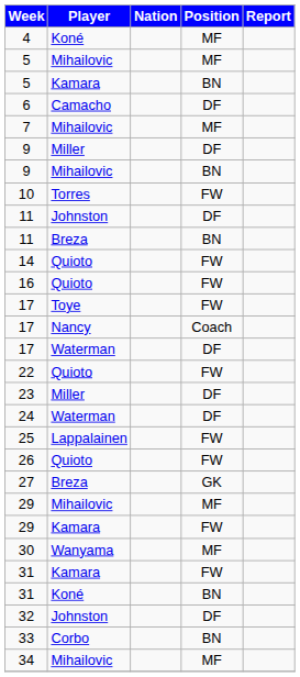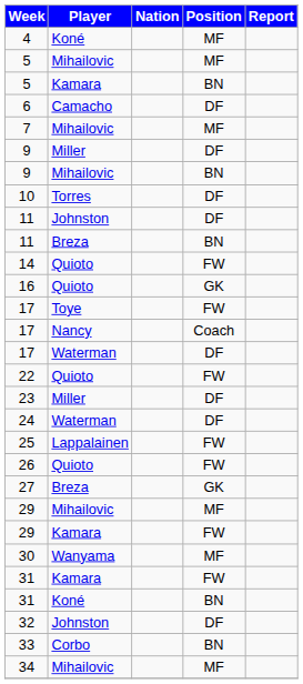 <table class="wikitable" style="font-size: 95%; text-align: center;">
 <tr>
 <th style="background:#00f; color:white; text-align:center;">Week</th>
 <th style="background:#00f; color:white; text-align:center;">Player</th>
 <th style="background:#00f; color:white; text-align:center;">Nation</th>
 <th style="background:#00f; color:white; text-align:center;">Position</th>
 <th style="background:#00f; color:white; text-align:center;">Report</th>
 </tr>
 <tr>
 <td>4</td>
 <td style="text-align:left;"><a href='#'>Koné</a></td>
 <td style="text-align:left;"></td>
 <td>MF</td>
 <td></td>
 </tr>
 <tr>
 <td>5</td>
 <td style="text-align:left;"><a href='#'>Mihailovic</a></td>
 <td style="text-align:left;"></td>
 <td>MF</td>
 <td></td>
 </tr>
 <tr>
 <td>5</td>
 <td style="text-align:left;"><a href='#'>Kamara</a></td>
 <td style="text-align:left;"></td>
 <td>BN</td>
 <td></td>
 </tr>
 <tr>
 <td>6</td>
 <td style="text-align:left;"><a href='#'>Camacho</a></td>
 <td style="text-align:left;"></td>
 <td>DF</td>
 <td></td>
 </tr>
 <tr>
 <td>7</td>
 <td style="text-align:left;"><a href='#'>Mihailovic</a></td>
 <td style="text-align:left;"></td>
 <td>MF</td>
 <td></td>
 </tr>
 <tr>
 <td>9</td>
 <td style="text-align:left;"><a href='#'>Miller</a></td>
 <td style="text-align:left;"></td>
 <td>DF</td>
 <td></td>
 </tr>
 <tr>
 <td>9</td>
 <td style="text-align:left;"><a href='#'>Mihailovic</a></td>
 <td style="text-align:left;"></td>
 <td>BN</td>
 <td></td>
 </tr>
 <tr>
 <td>10</td>
 <td style="text-align:left;"><a href='#'>Torres</a></td>
 <td style="text-align:left;"></td>
-<td>FW</td>
+<td>DF</td>
 <td></td>
 </tr>
 <tr>
 <td>11</td>
 <td style="text-align:left;"><a href='#'>Johnston</a></td>
 <td style="text-align:left;"></td>
 <td>DF</td>
 <td></td>
 </tr>
 <tr>
 <td>11</td>
 <td style="text-align:left;"><a href='#'>Breza</a></td>
 <td style="text-align:left;"></td>
 <td>BN</td>
 <td></td>
 </tr>
 <tr>
 <td>14</td>
 <td style="text-align:left;"><a href='#'>Quioto</a></td>
 <td style="text-align:left;"></td>
 <td>FW</td>
 <td></td>
 </tr>
 <tr>
 <td>16</td>
 <td style="text-align:left;"><a href='#'>Quioto</a></td>
 <td style="text-align:left;"></td>
-<td>FW</td>
+<td>GK</td>
 <td></td>
 </tr>
 <tr>
 <td>17</td>
 <td style="text-align:left;"><a href='#'>Toye</a></td>
 <td style="text-align:left;"></td>
 <td>FW</td>
 <td></td>
 </tr>
 <tr>
 <td>17</td>
 <td style="text-align:left;"><a href='#'>Nancy</a></td>
 <td style="text-align:left;"></td>
 <td>Coach</td>
 <td></td>
 </tr>
 <tr>
 <td>17</td>
 <td style="text-align:left;"><a href='#'>Waterman</a></td>
 <td style="text-align:left;"></td>
 <td>DF</td>
 <td></td>
 </tr>
 <tr>
 <td>22</td>
 <td style="text-align:left;"><a href='#'>Quioto</a></td>
 <td style="text-align:left;"></td>
 <td>FW</td>
 <td></td>
 </tr>
 <tr>
 <td>23</td>
 <td style="text-align:left;"><a href='#'>Miller</a></td>
 <td style="text-align:left;"></td>
 <td>DF</td>
 <td></td>
 </tr>
 <tr>
 <td>24</td>
 <td style="text-align:left;"><a href='#'>Waterman</a></td>
 <td style="text-align:left;"></td>
 <td>DF</td>
 <td></td>
 </tr>
 <tr>
 <td>25</td>
 <td style="text-align:left;"><a href='#'>Lappalainen</a></td>
 <td style="text-align:left;"></td>
 <td>FW</td>
 <td></td>
 </tr>
 <tr>
 <td>26</td>
 <td style="text-align:left;"><a href='#'>Quioto</a></td>
 <td style="text-align:left;"></td>
 <td>FW</td>
 <td></td>
 </tr>
 <tr>
 <td>27</td>
 <td style="text-align:left;"><a href='#'>Breza</a></td>
 <td style="text-align:left;"></td>
 <td>GK</td>
 <td></td>
 </tr>
 <tr>
 <td>29</td>
 <td style="text-align:left;"><a href='#'>Mihailovic</a></td>
 <td style="text-align:left;"></td>
 <td>MF</td>
 <td></td>
 </tr>
 <tr>
 <td>29</td>
 <td style="text-align:left;"><a href='#'>Kamara</a></td>
 <td style="text-align:left;"></td>
 <td>FW</td>
 <td></td>
 </tr>
 <tr>
 <td>30</td>
 <td style="text-align:left;"><a href='#'>Wanyama</a></td>
 <td style="text-align:left;"></td>
 <td>MF</td>
 <td></td>
 </tr>
 <tr>
 <td>31</td>
 <td style="text-align:left;"><a href='#'>Kamara</a></td>
 <td style="text-align:left;"></td>
 <td>FW</td>
 <td></td>
 </tr>
 <tr>
 <td>31</td>
 <td style="text-align:left;"><a href='#'>Koné</a></td>
 <td style="text-align:left;"></td>
 <td>BN</td>
 <td></td>
 </tr>
 <tr>
 <td>32</td>
 <td style="text-align:left;"><a href='#'>Johnston</a></td>
 <td style="text-align:left;"></td>
 <td>DF</td>
 <td></td>
 </tr>
 <tr>
 <td>33</td>
 <td style="text-align:left;"><a href='#'>Corbo</a></td>
 <td style="text-align:left;"></td>
 <td>BN</td>
 <td></td>
 </tr>
 <tr>
 <td>34</td>
 <td style="text-align:left;"><a href='#'>Mihailovic</a></td>
 <td style="text-align:left;"></td>
 <td>MF</td>
 <td></td>
 </tr>
 <tr>
 </tr>
 </table>
